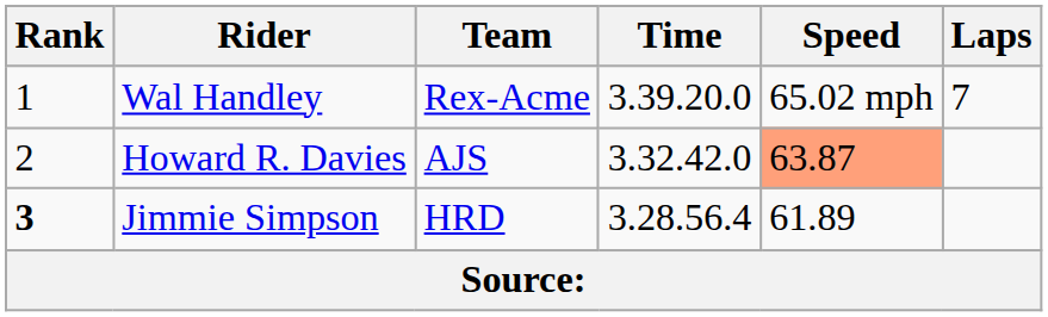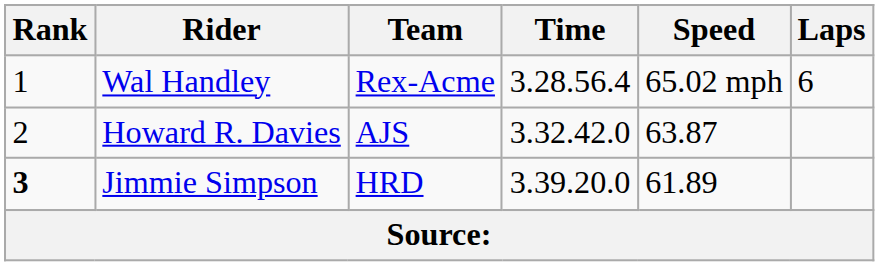 <table class="wikitable">
 <tr style="background:#efefef;">
 <th>Rank</th>
 <th>Rider</th>
 <th>Team</th>
 <th>Time</th>
 <th>Speed</th>
 <th>Laps</th>
 </tr>
 <tr>
 <td>1</td>
 <td> <a href='#'>Wal Handley</a></td>
 <td><a href='#'>Rex-Acme</a></td>
-<td>3.39.20.0</td>
+<td>3.28.56.4</td>
 <td>65.02 mph</td>
-<td>7</td>
+<td>6</td>
 </tr>
 <tr>
 <td>2</td>
 <td> <a href='#'>Howard R. Davies</a></td>
 <td><a href='#'>AJS</a></td>
 <td>3.32.42.0</td>
-<td style="background: lightsalmon;">63.87</td>
+<td>63.87</td>
 <td></td>
 </tr>
 <tr>
 <td><strong>3</strong></td>
 <td> <a href='#'>Jimmie Simpson</a></td>
 <td><a href='#'>HRD</a></td>
-<td>3.28.56.4</td>
+<td>3.39.20.0</td>
 <td>61.89</td>
 <td></td>
 </tr>
 <tr>
 <th colspan="6">Source:</th>
 </tr>
 </table>
